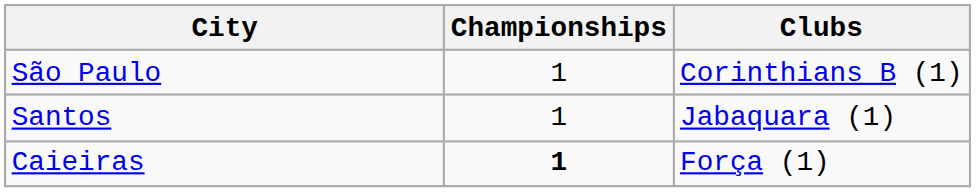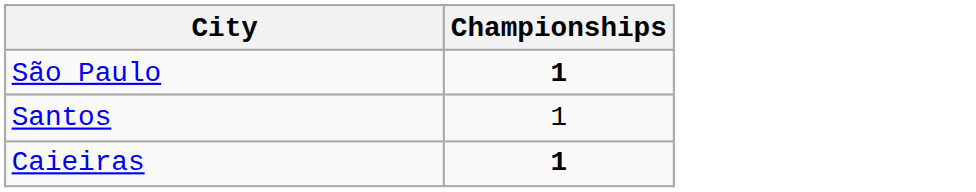 <table class="wikitable">
 <tr>
 <th style="width:200px">City</th>
 <th>Championships</th>
-<th>Clubs</th>
 </tr>
 <tr>
 <td> <a href='#'>São Paulo</a></td>
-<td align="center">1</td>
-<td><a href='#'>Corinthians B</a> (1)</td>
+<td align="center"><strong>1</strong></td>
 </tr>
 <tr>
 <td> <a href='#'>Santos</a></td>
 <td align="center">1</td>
-<td><a href='#'>Jabaquara</a> (1)</td>
 </tr>
 <tr>
 <td> <a href='#'>Caieiras</a></td>
 <td align="center"><strong>1</strong></td>
-<td><a href='#'>Força</a> (1)</td>
 </tr>
 </table>
